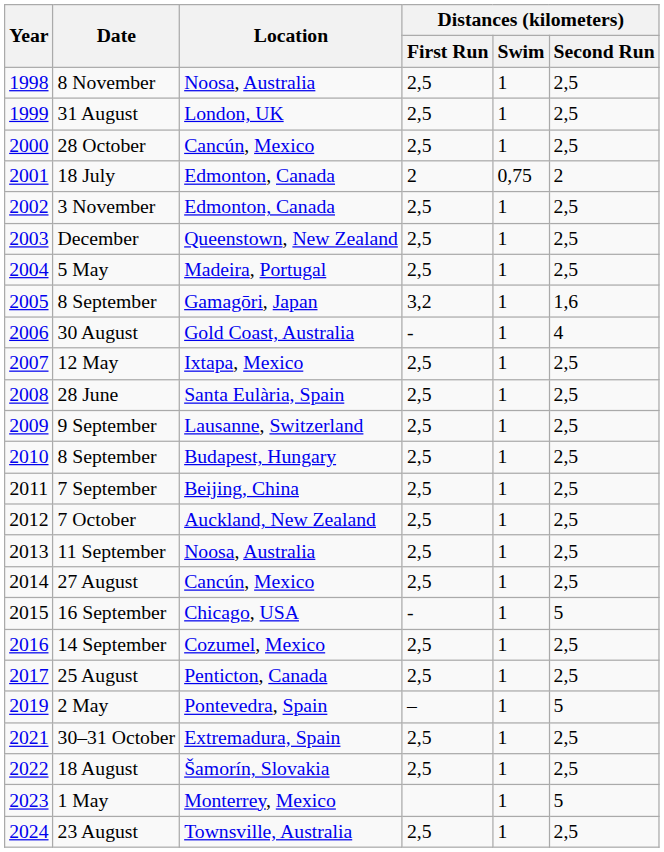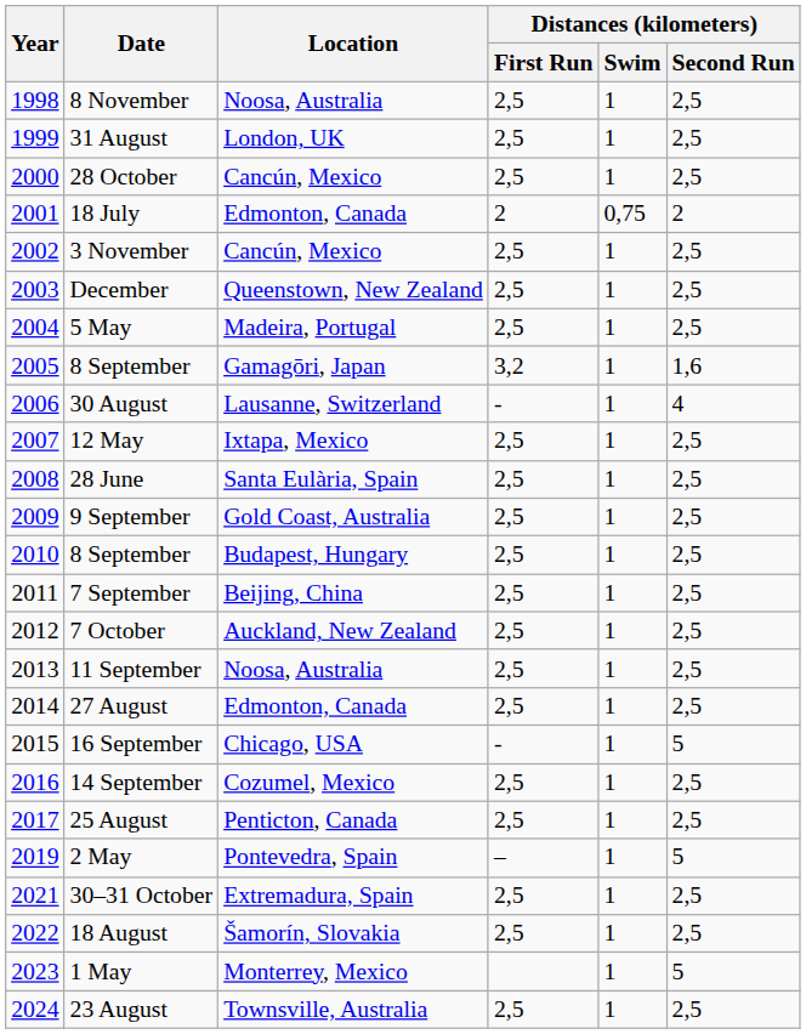 <table class="wikitable">
 <tr>
 <th rowspan="2">Year</th>
 <th rowspan="2">Date</th>
 <th rowspan="2">Location</th>
 <th colspan="3">Distances  (kilometers)</th>
 </tr>
 <tr>
 <th>First Run</th>
 <th>Swim</th>
 <th>Second Run</th>
 </tr>
 <tr>
 <td align="center"><a href='#'>1998</a></td>
 <td>8 November</td>
 <td> <a href='#'>Noosa</a>, <a href='#'>Australia</a></td>
 <td>2,5</td>
 <td>1</td>
 <td>2,5</td>
 </tr>
 <tr>
 <td align="center"><a href='#'>1999</a></td>
 <td>31 August</td>
 <td> <a href='#'>London, UK</a></td>
 <td>2,5</td>
 <td>1</td>
 <td>2,5</td>
 </tr>
 <tr>
 <td align="center"><a href='#'>2000</a></td>
 <td>28 October</td>
 <td> <a href='#'>Cancún</a>, <a href='#'>Mexico</a></td>
 <td>2,5</td>
 <td>1</td>
 <td>2,5</td>
 </tr>
 <tr>
 <td align="center"><a href='#'>2001</a></td>
 <td>18 July</td>
 <td> <a href='#'>Edmonton</a>, <a href='#'>Canada</a></td>
 <td>2</td>
 <td>0,75</td>
 <td>2</td>
 </tr>
 <tr>
 <td align="center"><a href='#'>2002</a></td>
 <td>3 November</td>
-<td> <a href='#'>Edmonton, Canada</a></td>
+<td> <a href='#'>Cancún</a>, <a href='#'>Mexico</a></td>
 <td>2,5</td>
 <td>1</td>
 <td>2,5</td>
 </tr>
 <tr>
 <td align="center"><a href='#'>2003</a></td>
 <td>December</td>
 <td> <a href='#'>Queenstown</a>, <a href='#'>New Zealand</a></td>
 <td>2,5</td>
 <td>1</td>
 <td>2,5</td>
 </tr>
 <tr>
 <td align="center"><a href='#'>2004</a></td>
 <td>5 May</td>
 <td> <a href='#'>Madeira</a>, <a href='#'>Portugal</a></td>
 <td>2,5</td>
 <td>1</td>
 <td>2,5</td>
 </tr>
 <tr>
 <td align="center"><a href='#'>2005</a></td>
 <td>8 September</td>
 <td> <a href='#'>Gamagōri</a>, <a href='#'>Japan</a></td>
 <td>3,2</td>
 <td>1</td>
 <td>1,6</td>
 </tr>
 <tr>
 <td align="center"><a href='#'>2006</a></td>
 <td>30 August</td>
-<td> <a href='#'>Gold Coast, Australia</a></td>
+<td> <a href='#'>Lausanne</a>, <a href='#'>Switzerland</a></td>
 <td>-</td>
 <td>1</td>
 <td>4</td>
 </tr>
 <tr>
 <td align="center"><a href='#'>2007</a></td>
 <td>12 May</td>
 <td> <a href='#'>Ixtapa</a>, <a href='#'>Mexico</a></td>
 <td>2,5</td>
 <td>1</td>
 <td>2,5</td>
 </tr>
 <tr>
 <td align="center"><a href='#'>2008</a></td>
 <td>28 June</td>
 <td> <a href='#'>Santa Eulària, Spain</a></td>
 <td>2,5</td>
 <td>1</td>
 <td>2,5</td>
 </tr>
 <tr>
 <td align="center"><a href='#'>2009</a></td>
 <td>9 September</td>
-<td> <a href='#'>Lausanne</a>, <a href='#'>Switzerland</a></td>
+<td> <a href='#'>Gold Coast, Australia</a></td>
 <td>2,5</td>
 <td>1</td>
 <td>2,5</td>
 </tr>
 <tr>
 <td align="center"><a href='#'>2010</a></td>
 <td>8 September</td>
 <td> <a href='#'>Budapest, Hungary</a></td>
 <td>2,5</td>
 <td>1</td>
 <td>2,5</td>
 </tr>
 <tr>
 <td align="center">2011</td>
 <td>7 September</td>
 <td> <a href='#'>Beijing, China</a></td>
 <td>2,5</td>
 <td>1</td>
 <td>2,5</td>
 </tr>
 <tr>
 <td align="center">2012</td>
 <td>7 October</td>
 <td> <a href='#'>Auckland, New Zealand</a></td>
 <td>2,5</td>
 <td>1</td>
 <td>2,5</td>
 </tr>
 <tr>
 <td align="center">2013</td>
 <td>11 September</td>
 <td> <a href='#'>Noosa</a>, <a href='#'>Australia</a></td>
 <td>2,5</td>
 <td>1</td>
 <td>2,5</td>
 </tr>
 <tr>
 <td align="center">2014</td>
 <td>27 August</td>
-<td> <a href='#'>Cancún</a>, <a href='#'>Mexico</a></td>
+<td> <a href='#'>Edmonton, Canada</a></td>
 <td>2,5</td>
 <td>1</td>
 <td>2,5</td>
 </tr>
 <tr>
 <td align="center">2015</td>
 <td>16 September</td>
 <td> <a href='#'>Chicago</a>, <a href='#'>USA</a></td>
 <td>-</td>
 <td>1</td>
 <td>5</td>
 </tr>
 <tr>
 <td align="center"><a href='#'>2016</a></td>
 <td>14 September</td>
 <td> <a href='#'>Cozumel</a>, <a href='#'>Mexico</a></td>
 <td>2,5</td>
 <td>1</td>
 <td>2,5</td>
 </tr>
 <tr>
 <td align="center"><a href='#'>2017</a></td>
 <td>25 August</td>
 <td> <a href='#'>Penticton</a>, <a href='#'>Canada</a></td>
 <td>2,5</td>
 <td>1</td>
 <td>2,5</td>
 </tr>
 <tr>
 <td align="center"><a href='#'>2019</a></td>
 <td>2 May</td>
 <td> <a href='#'>Pontevedra</a>, <a href='#'>Spain</a></td>
 <td>–</td>
 <td>1</td>
 <td>5</td>
 </tr>
 <tr>
 <td align="center"><a href='#'>2021</a></td>
 <td>30–31 October</td>
 <td> <a href='#'> Extremadura, Spain</a></td>
 <td>2,5</td>
 <td>1</td>
 <td>2,5</td>
 </tr>
 <tr>
 <td align="center"><a href='#'>2022</a></td>
 <td>18 August</td>
 <td> <a href='#'>Šamorín, Slovakia</a></td>
 <td>2,5</td>
 <td>1</td>
 <td>2,5</td>
 </tr>
 <tr>
 <td align="center"><a href='#'>2023</a></td>
 <td>1 May</td>
 <td> <a href='#'>Monterrey</a>, <a href='#'>Mexico</a></td>
 <td></td>
 <td>1</td>
 <td>5</td>
 </tr>
 <tr>
 <td align="center"><a href='#'>2024</a></td>
 <td>23 August</td>
 <td> <a href='#'>Townsville, Australia</a></td>
 <td>2,5</td>
 <td>1</td>
 <td>2,5</td>
 </tr>
 </table>
